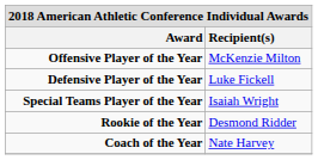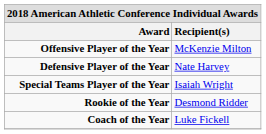 <table class="wikitable" style="white-space:nowrap; font-size:90%;">
 <tr>
 <td colspan="7" style="text-align:center; background:#ddd;"><strong>2018 American Athletic Conference Individual Awards</strong></td>
 </tr>
 <tr>
 <th style="text-align:right;">Award</th>
 <th style="text-align:left;">Recipient(s)</th>
 </tr>
 <tr>
 <td style="text-align:right;"><strong>Offensive Player of the Year</strong></td>
 <td style="text-align:left;"><a href='#'>McKenzie Milton</a></td>
 </tr>
 <tr>
 <td style="text-align:right;"><strong>Defensive Player of the Year</strong></td>
-<td style="text-align:left;"><a href='#'>Luke Fickell</a></td>
+<td style="text-align:left;"><a href='#'>Nate Harvey</a></td>
 </tr>
 <tr>
 <td style="text-align:right;"><strong>Special Teams Player of the Year</strong></td>
 <td style="text-align:left;"><a href='#'>Isaiah Wright</a></td>
 </tr>
 <tr>
 <td style="text-align:right;"><strong>Rookie of the Year</strong></td>
 <td style="text-align:left;"><a href='#'>Desmond Ridder</a></td>
 </tr>
 <tr>
 <td style="text-align:right;"><strong>Coach of the Year</strong></td>
-<td style="text-align:left;"><a href='#'>Nate Harvey</a></td>
+<td style="text-align:left;"><a href='#'>Luke Fickell</a></td>
 </tr>
 <tr>
 </tr>
 </table>
